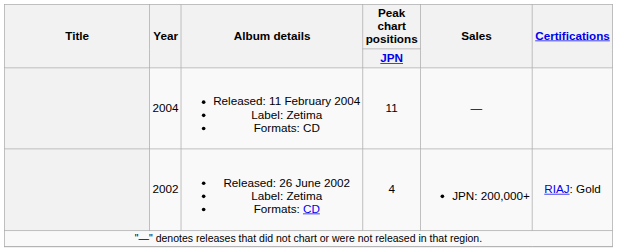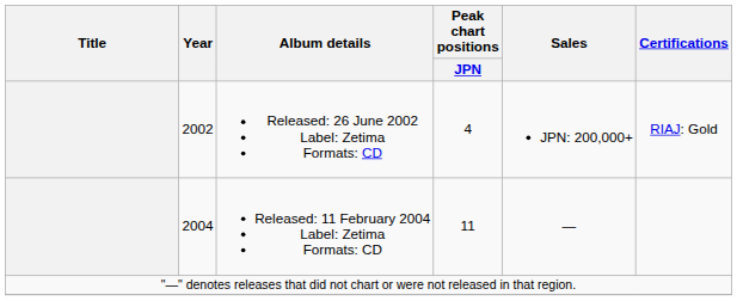 <table class="wikitable plainrowheaders" style="text-align:center;">
 <tr>
 <th scope="col" rowspan="2" style="width:12em;">Title</th>
 <th scope="col" rowspan="2">Year</th>
 <th scope="col" rowspan="2">Album details</th>
 <th scope="col" colspan="1">Peak chart positions</th>
 <th scope="col" rowspan="2">Sales</th>
 <th scope="col" rowspan="2"><a href='#'>Certifications</a></th>
 </tr>
 <tr>
 <th width="30"><a href='#'>JPN</a></th>
 </tr>
 <tr>
 <th scope="row"></th>
+<td>2002</td>
+<td><br><ul><li>Released: 26 June 2002</li><li>Label: Zetima</li><li>Formats: <a href='#'>CD</a></li></ul></td>
+<td>4</td>
+<td><br><ul><li>JPN: 200,000+</li></ul></td>
+<td><a href='#'>RIAJ</a>: Gold</td>
+</tr>
+<tr>
+<th scope="row"></th>
 <td>2004</td>
 <td><br><ul><li>Released: 11 February 2004</li><li>Label: Zetima</li><li>Formats: CD</li></ul></td>
 <td>11</td>
 <td>—</td>
 <td></td>
 </tr>
 <tr>
-<th scope="row"></th>
-<td>2002</td>
-<td><br><ul><li>Released: 26 June 2002</li><li>Label: Zetima</li><li>Formats: <a href='#'>CD</a></li></ul></td>
-<td>4</td>
-<td><br><ul><li>JPN: 200,000+</li></ul></td>
-<td><a href='#'>RIAJ</a>: Gold</td>
-</tr>
-<tr>
 <td colspan="6" style="font-size:90%;">"—" denotes releases that did not chart or were not released in that region.</td>
 </tr>
 <tr>
 </tr>
 </table>
